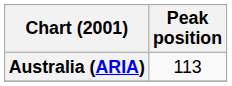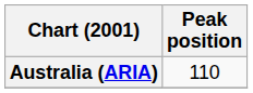 <table class="wikitable plainrowheaders sortable" style="text-align:center;">
 <tr>
 <th>Chart (2001)</th>
 <th>Peak<br>position</th>
 </tr>
 <tr>
 <th scope="row">Australia (<a href='#'>ARIA</a>)</th>
-<td>113</td>
+<td>110</td>
 </tr>
 <tr>
 </tr>
 <tr>
 </tr>
 <tr>
 </tr>
 <tr>
 </tr>
 </table>
